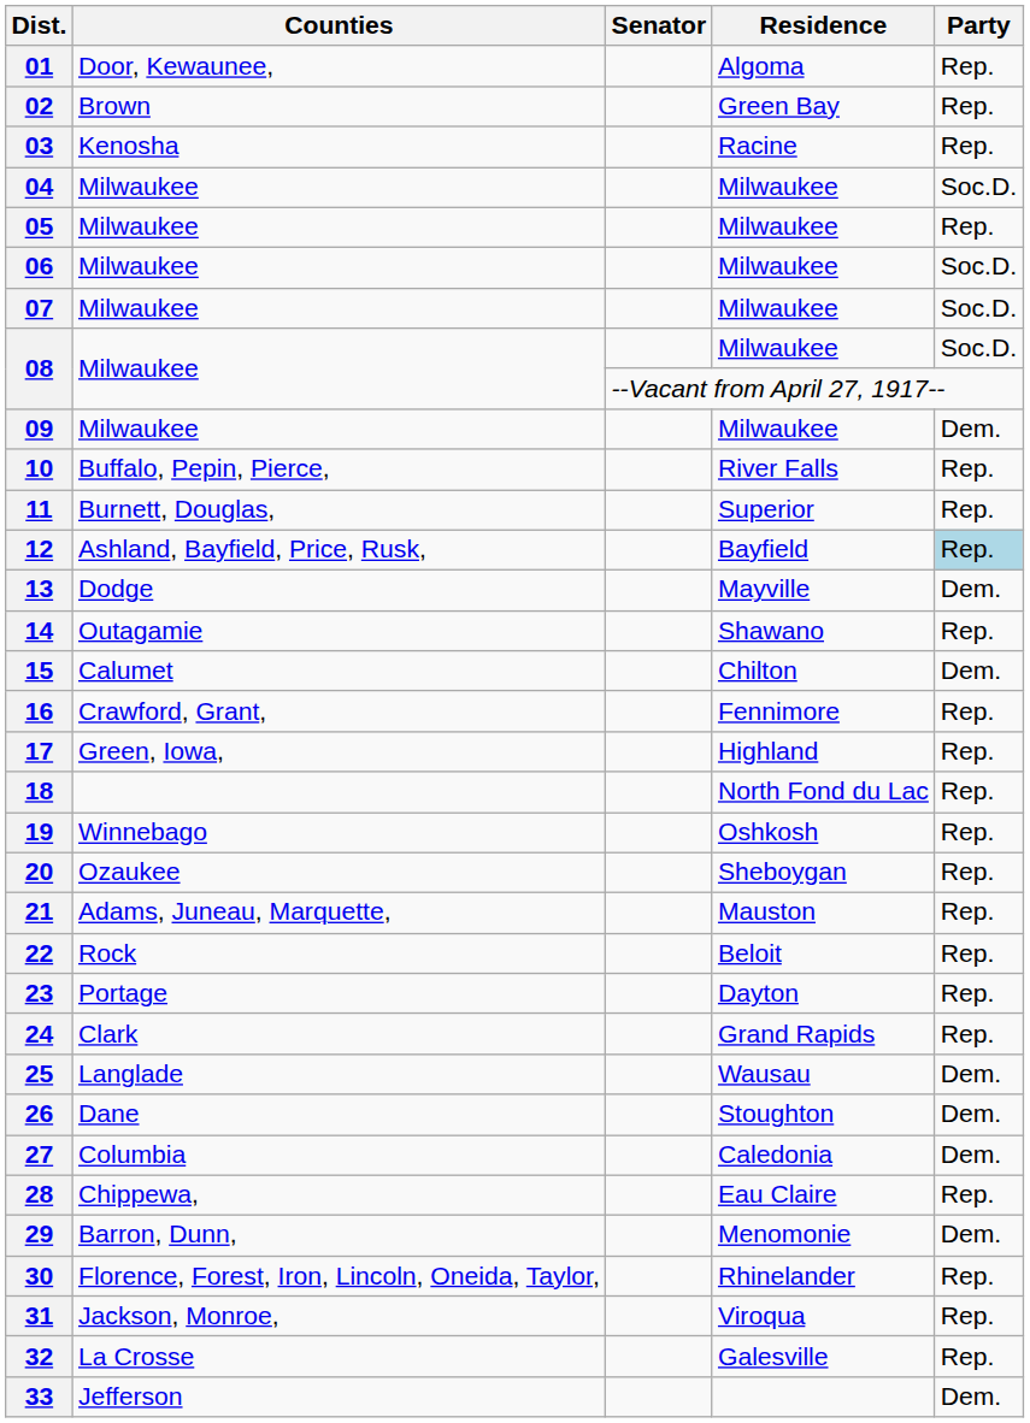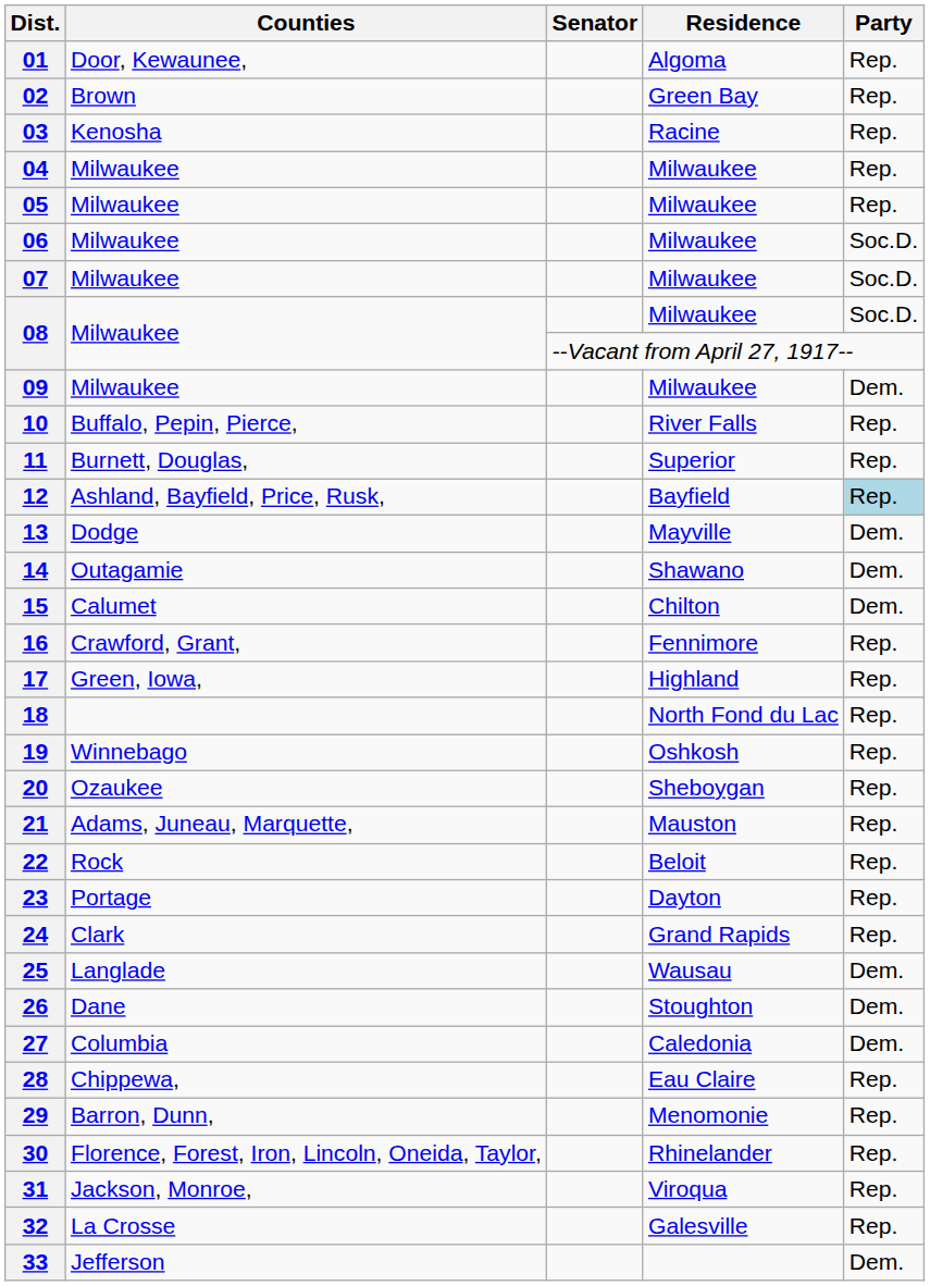 <table class="wikitable sortable">
 <tr>
 <th>Dist.</th>
 <th>Counties</th>
 <th>Senator</th>
 <th>Residence</th>
 <th>Party</th>
 </tr>
 <tr>
 <th><a href='#'>01</a></th>
 <td><a href='#'>Door</a>, <a href='#'>Kewaunee</a>, </td>
 <td></td>
 <td><a href='#'>Algoma</a></td>
 <td>Rep.</td>
 </tr>
 <tr>
 <th><a href='#'>02</a></th>
 <td><a href='#'>Brown</a> </td>
 <td></td>
 <td><a href='#'>Green Bay</a></td>
 <td>Rep.</td>
 </tr>
 <tr>
 <th><a href='#'>03</a></th>
 <td><a href='#'>Kenosha</a> </td>
 <td></td>
 <td><a href='#'>Racine</a></td>
 <td>Rep.</td>
 </tr>
 <tr>
 <th><a href='#'>04</a></th>
 <td><a href='#'>Milwaukee</a> </td>
 <td></td>
 <td><a href='#'>Milwaukee</a></td>
-<td>Soc.D.</td>
+<td>Rep.</td>
 </tr>
 <tr>
 <th><a href='#'>05</a></th>
 <td><a href='#'>Milwaukee</a>  </td>
 <td></td>
 <td><a href='#'>Milwaukee</a></td>
 <td>Rep.</td>
 </tr>
 <tr>
 <th><a href='#'>06</a></th>
 <td><a href='#'>Milwaukee</a> </td>
 <td></td>
 <td><a href='#'>Milwaukee</a></td>
 <td>Soc.D.</td>
 </tr>
 <tr>
 <th><a href='#'>07</a></th>
 <td><a href='#'>Milwaukee</a> </td>
 <td></td>
 <td><a href='#'>Milwaukee</a></td>
 <td>Soc.D.</td>
 </tr>
 <tr>
 <th rowspan="2"><a href='#'>08</a></th>
 <td rowspan="2"><a href='#'>Milwaukee</a> </td>
 <td> </td>
 <td><a href='#'>Milwaukee</a></td>
 <td>Soc.D.</td>
 </tr>
 <tr>
 <td colspan="3"><em>--Vacant from April 27, 1917--</em></td>
 </tr>
 <tr>
 <th><a href='#'>09</a></th>
 <td><a href='#'>Milwaukee</a> </td>
 <td></td>
 <td><a href='#'>Milwaukee</a></td>
 <td>Dem.</td>
 </tr>
 <tr>
 <th><a href='#'>10</a></th>
 <td><a href='#'>Buffalo</a>, <a href='#'>Pepin</a>, <a href='#'>Pierce</a>, </td>
 <td></td>
 <td><a href='#'>River Falls</a></td>
 <td>Rep.</td>
 </tr>
 <tr>
 <th><a href='#'>11</a></th>
 <td><a href='#'>Burnett</a>, <a href='#'>Douglas</a>, </td>
 <td></td>
 <td><a href='#'>Superior</a></td>
 <td>Rep.</td>
 </tr>
 <tr>
 <th><a href='#'>12</a></th>
 <td><a href='#'>Ashland</a>, <a href='#'>Bayfield</a>, <a href='#'>Price</a>, <a href='#'>Rusk</a>, </td>
 <td></td>
 <td><a href='#'>Bayfield</a></td>
 <td style="background: lightblue;">Rep.</td>
 </tr>
 <tr>
 <th><a href='#'>13</a></th>
 <td><a href='#'>Dodge</a> </td>
 <td></td>
 <td><a href='#'>Mayville</a></td>
 <td>Dem.</td>
 </tr>
 <tr>
 <th><a href='#'>14</a></th>
 <td><a href='#'>Outagamie</a> </td>
 <td></td>
 <td><a href='#'>Shawano</a></td>
-<td>Rep.</td>
+<td>Dem.</td>
 </tr>
 <tr>
 <th><a href='#'>15</a></th>
 <td><a href='#'>Calumet</a> </td>
 <td></td>
 <td><a href='#'>Chilton</a></td>
 <td>Dem.</td>
 </tr>
 <tr>
 <th><a href='#'>16</a></th>
 <td><a href='#'>Crawford</a>, <a href='#'>Grant</a>, </td>
 <td></td>
 <td><a href='#'>Fennimore</a></td>
 <td>Rep.</td>
 </tr>
 <tr>
 <th><a href='#'>17</a></th>
 <td><a href='#'>Green</a>, <a href='#'>Iowa</a>, </td>
 <td></td>
 <td><a href='#'>Highland</a></td>
 <td>Rep.</td>
 </tr>
 <tr>
 <th><a href='#'>18</a></th>
 <td> </td>
 <td></td>
 <td><a href='#'>North Fond du Lac</a></td>
 <td>Rep.</td>
 </tr>
 <tr>
 <th><a href='#'>19</a></th>
 <td><a href='#'>Winnebago</a></td>
 <td></td>
 <td><a href='#'>Oshkosh</a></td>
 <td>Rep.</td>
 </tr>
 <tr>
 <th><a href='#'>20</a></th>
 <td><a href='#'>Ozaukee</a> </td>
 <td></td>
 <td><a href='#'>Sheboygan</a></td>
 <td>Rep.</td>
 </tr>
 <tr>
 <th><a href='#'>21</a></th>
 <td><a href='#'>Adams</a>, <a href='#'>Juneau</a>, <a href='#'>Marquette</a>, </td>
 <td></td>
 <td><a href='#'>Mauston</a></td>
 <td>Rep.</td>
 </tr>
 <tr>
 <th><a href='#'>22</a></th>
 <td><a href='#'>Rock</a> </td>
 <td></td>
 <td><a href='#'>Beloit</a></td>
 <td>Rep.</td>
 </tr>
 <tr>
 <th><a href='#'>23</a></th>
 <td><a href='#'>Portage</a> </td>
 <td></td>
 <td><a href='#'>Dayton</a></td>
 <td>Rep.</td>
 </tr>
 <tr>
 <th><a href='#'>24</a></th>
 <td><a href='#'>Clark</a> </td>
 <td></td>
 <td><a href='#'>Grand Rapids</a></td>
 <td>Rep.</td>
 </tr>
 <tr>
 <th><a href='#'>25</a></th>
 <td><a href='#'>Langlade</a> </td>
 <td></td>
 <td><a href='#'>Wausau</a></td>
 <td>Dem.</td>
 </tr>
 <tr>
 <th><a href='#'>26</a></th>
 <td><a href='#'>Dane</a></td>
 <td></td>
 <td><a href='#'>Stoughton</a></td>
 <td>Dem.</td>
 </tr>
 <tr>
 <th><a href='#'>27</a></th>
 <td><a href='#'>Columbia</a> </td>
 <td></td>
 <td><a href='#'>Caledonia</a></td>
 <td>Dem.</td>
 </tr>
 <tr>
 <th><a href='#'>28</a></th>
 <td><a href='#'>Chippewa</a>, </td>
 <td></td>
 <td><a href='#'>Eau Claire</a></td>
 <td>Rep.</td>
 </tr>
 <tr>
 <th><a href='#'>29</a></th>
 <td><a href='#'>Barron</a>, <a href='#'>Dunn</a>, </td>
 <td></td>
 <td><a href='#'>Menomonie</a></td>
-<td>Dem.</td>
+<td>Rep.</td>
 </tr>
 <tr>
 <th><a href='#'>30</a></th>
 <td><a href='#'>Florence</a>, <a href='#'>Forest</a>, <a href='#'>Iron</a>, <a href='#'>Lincoln</a>, <a href='#'>Oneida</a>, <a href='#'>Taylor</a>, </td>
 <td></td>
 <td><a href='#'>Rhinelander</a></td>
 <td>Rep.</td>
 </tr>
 <tr>
 <th><a href='#'>31</a></th>
 <td><a href='#'>Jackson</a>, <a href='#'>Monroe</a>, </td>
 <td></td>
 <td><a href='#'>Viroqua</a></td>
 <td>Rep.</td>
 </tr>
 <tr>
 <th><a href='#'>32</a></th>
 <td><a href='#'>La Crosse</a> </td>
 <td></td>
 <td><a href='#'>Galesville</a></td>
 <td>Rep.</td>
 </tr>
 <tr>
 <th><a href='#'>33</a></th>
 <td><a href='#'>Jefferson</a> </td>
 <td></td>
 <td></td>
 <td>Dem.</td>
 </tr>
 </table>
